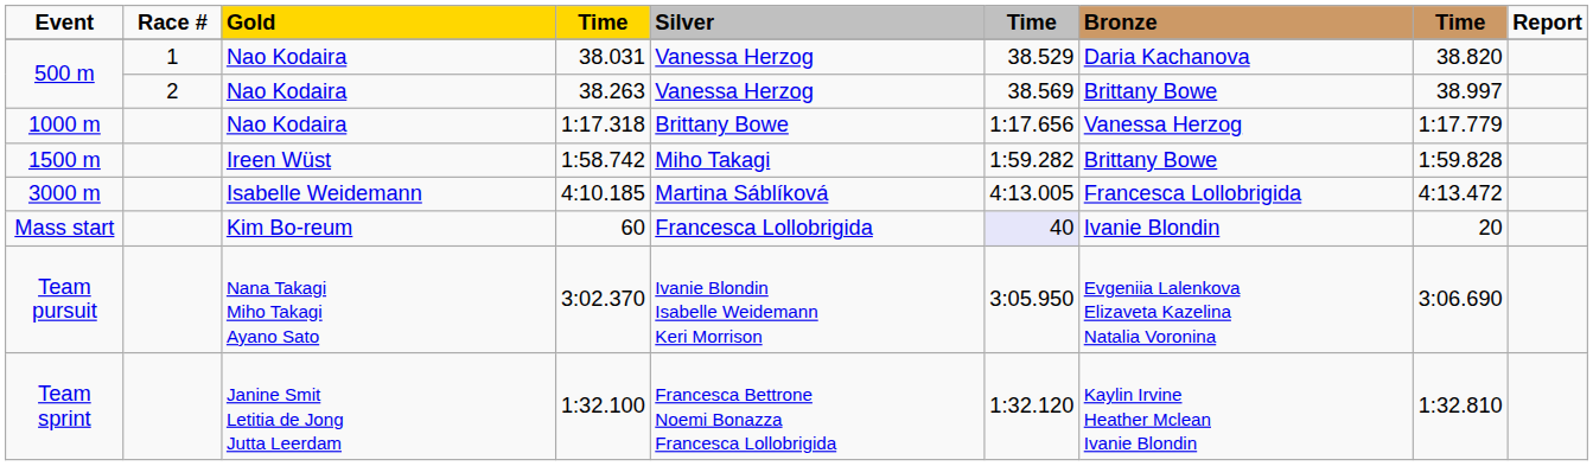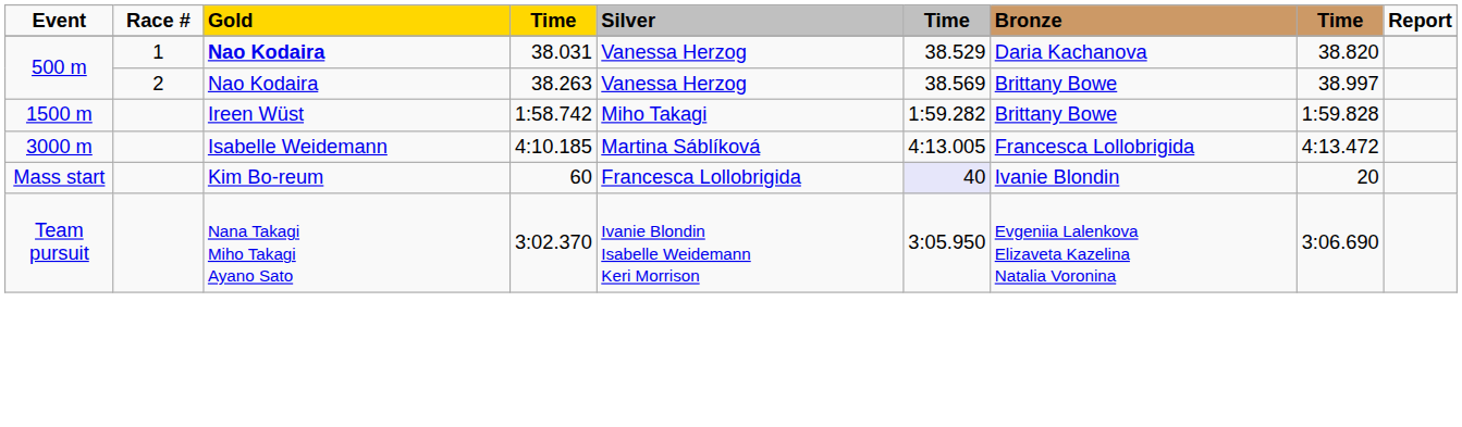 <table class="wikitable">
 <tr>
 <td width="80" align="center"><strong>Event</strong></td>
 <td width="65" align="center"><strong>Race #</strong></td>
 <td width="240" bgcolor="gold"><strong>Gold</strong></td>
 <td width="50" bgcolor="gold" align="center"><strong>Time</strong></td>
 <td width="240" bgcolor="silver"><strong>Silver</strong></td>
 <td width="50" bgcolor="silver" align="center"><strong>Time</strong></td>
 <td width="240" bgcolor="#CC9966"><strong>Bronze</strong></td>
 <td width="50" bgcolor="#CC9966" align="center"><strong>Time</strong></td>
 <td width="50" align="center"><strong>Report</strong></td>
 </tr>
 <tr bgcolor="#cccccc">
 </tr>
 <tr>
 <td rowspan=2 align="center"><a href='#'>500 m</a></td>
 <td align="center">1</td>
-<td> <a href='#'>Nao Kodaira</a></td>
+<td><strong> <a href='#'>Nao Kodaira</a></strong></td>
 <td align="right">38.031</td>
 <td> <a href='#'>Vanessa Herzog</a></td>
 <td align="right">38.529</td>
 <td> <a href='#'>Daria Kachanova</a></td>
 <td align="right">38.820</td>
 <td align="center"></td>
 </tr>
 <tr>
 <td align="center">2</td>
 <td> <a href='#'>Nao Kodaira</a></td>
 <td align="right">38.263</td>
 <td> <a href='#'>Vanessa Herzog</a></td>
 <td align="right">38.569</td>
 <td> <a href='#'>Brittany Bowe</a></td>
 <td align="right">38.997</td>
-<td align="center"></td>
-</tr>
-<tr>
-<td align="center"><a href='#'>1000 m</a></td>
-<td align="center"></td>
-<td> <a href='#'>Nao Kodaira</a></td>
-<td align="right">1:17.318</td>
-<td> <a href='#'>Brittany Bowe</a></td>
-<td align="right">1:17.656</td>
-<td> <a href='#'>Vanessa Herzog</a></td>
-<td align="right">1:17.779</td>
 <td align="center"></td>
 </tr>
 <tr>
 <td align="center"><a href='#'>1500 m</a></td>
 <td align="center"></td>
 <td> <a href='#'>Ireen Wüst</a></td>
 <td align="right">1:58.742</td>
 <td> <a href='#'>Miho Takagi</a></td>
 <td align="right">1:59.282</td>
 <td> <a href='#'>Brittany Bowe</a></td>
 <td align="right">1:59.828</td>
 <td align="center"></td>
 </tr>
 <tr>
 <td align="center"><a href='#'>3000 m</a></td>
 <td align="center"></td>
 <td> <a href='#'>Isabelle Weidemann</a></td>
 <td align="right">4:10.185</td>
 <td> <a href='#'>Martina Sáblíková</a></td>
 <td align="right">4:13.005</td>
 <td> <a href='#'>Francesca Lollobrigida</a></td>
 <td align="right">4:13.472</td>
 <td align="center"></td>
 </tr>
 <tr>
 <td align="center"><a href='#'>Mass start</a></td>
 <td align="center"></td>
 <td> <a href='#'>Kim Bo-reum</a></td>
 <td align="right">60 </td>
 <td> <a href='#'>Francesca Lollobrigida</a></td>
 <td align="right" style="background: lavender;">40 </td>
 <td> <a href='#'>Ivanie Blondin</a></td>
 <td align="right">20 </td>
 <td align="center"></td>
 </tr>
 <tr>
 <td align="center"><a href='#'>Team pursuit</a></td>
 <td align="center"></td>
 <td><br><small><a href='#'>Nana Takagi</a><br><a href='#'>Miho Takagi</a><br><a href='#'>Ayano Sato</a></small></td>
 <td align="center">3:02.370</td>
 <td><br><small><a href='#'>Ivanie Blondin</a><br><a href='#'>Isabelle Weidemann</a><br><a href='#'>Keri Morrison</a></small></td>
 <td align="center">3:05.950</td>
 <td><br><small><a href='#'>Evgeniia Lalenkova</a><br><a href='#'>Elizaveta Kazelina</a><br><a href='#'>Natalia Voronina</a></small></td>
 <td align="center">3:06.690</td>
 <td align="center"></td>
 </tr>
-<tr>
-<td align="center"><a href='#'>Team sprint</a></td>
-<td align="center"></td>
-<td><br><small><a href='#'>Janine Smit</a><br><a href='#'>Letitia de Jong</a><br><a href='#'>Jutta Leerdam</a></small></td>
-<td align="center">1:32.100</td>
-<td><br><small><a href='#'>Francesca Bettrone</a><br><a href='#'>Noemi Bonazza</a><br><a href='#'>Francesca Lollobrigida</a></small></td>
-<td align="center">1:32.120</td>
-<td><br><small><a href='#'>Kaylin Irvine</a><br><a href='#'>Heather Mclean</a><br><a href='#'>Ivanie Blondin</a></small></td>
-<td align="center">1:32.810</td>
-<td align="center"></td>
-</tr>
 </table>
